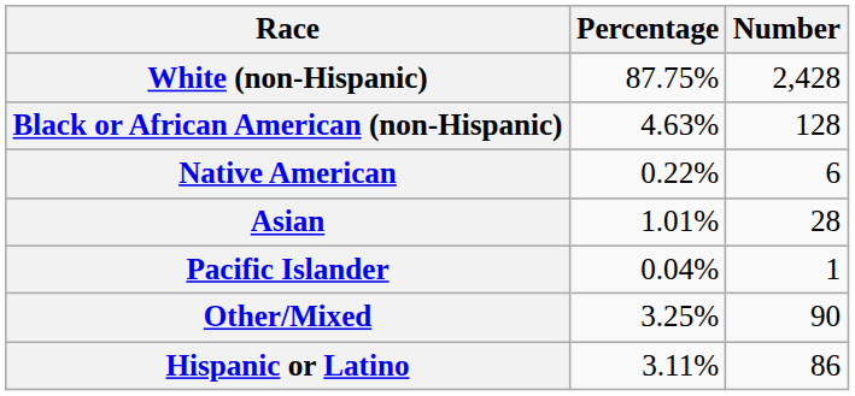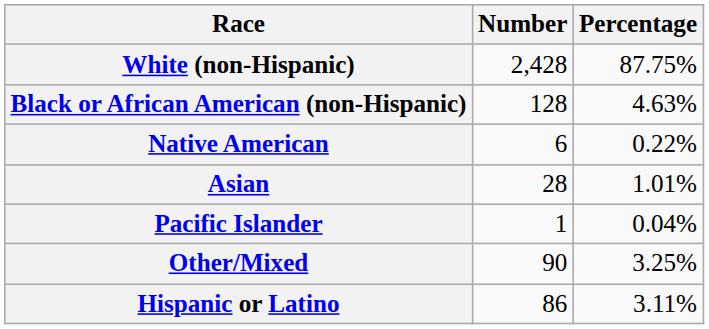 <table class="wikitable" style="text-align:right">
 <tr>
 <th scope="col">Race</th>
+<th scope="col">Number</th>
 <th scope="col">Percentage</th>
-<th scope="col">Number</th>
 </tr>
 <tr>
 <th scope="row"><a href='#'>White</a> (non-Hispanic)</th>
+<td>2,428</td>
 <td>87.75%</td>
-<td>2,428</td>
 </tr>
 <tr>
 <th scope="row"><a href='#'>Black or African American</a> (non-Hispanic)</th>
+<td>128</td>
 <td>4.63%</td>
-<td>128</td>
 </tr>
 <tr>
 <th scope="row"><a href='#'>Native American</a></th>
+<td>6</td>
 <td>0.22%</td>
-<td>6</td>
 </tr>
 <tr>
 <th scope="row"><a href='#'>Asian</a></th>
+<td>28</td>
 <td>1.01%</td>
-<td>28</td>
 </tr>
 <tr>
 <th scope="row"><a href='#'>Pacific Islander</a></th>
+<td>1</td>
 <td>0.04%</td>
-<td>1</td>
 </tr>
 <tr>
 <th scope="row"><a href='#'>Other/Mixed</a></th>
+<td>90</td>
 <td>3.25%</td>
-<td>90</td>
 </tr>
 <tr>
 <th scope="row"><a href='#'>Hispanic</a> or <a href='#'>Latino</a></th>
+<td>86</td>
 <td>3.11%</td>
-<td>86</td>
 </tr>
 </table>
